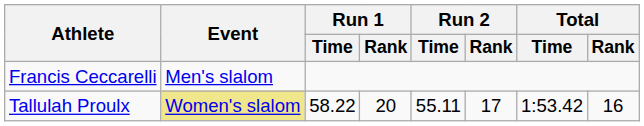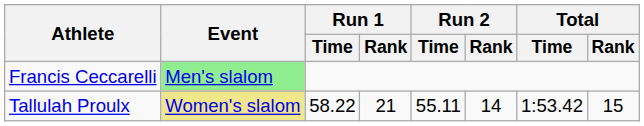 <table class="wikitable" style="font-size:90%">
 <tr>
 <th rowspan=2>Athlete</th>
 <th rowspan=2>Event</th>
 <th colspan=2>Run 1</th>
 <th colspan=2>Run 2</th>
 <th colspan=2>Total</th>
 </tr>
 <tr style="font-size:95%">
 <th>Time</th>
 <th>Rank</th>
 <th>Time</th>
 <th>Rank</th>
 <th>Time</th>
 <th>Rank</th>
 </tr>
 <tr align=center>
 <td align=left><a href='#'>Francis Ceccarelli</a></td>
-<td align=left><a href='#'>Men's slalom</a></td>
+<td align=left style="background: lightgreen;"><a href='#'>Men's slalom</a></td>
 <td colspan=6></td>
 </tr>
 <tr align=center>
 <td align=left><a href='#'>Tallulah Proulx</a></td>
 <td align=left style="background: khaki;"><a href='#'>Women's slalom</a></td>
 <td>58.22</td>
-<td>20</td>
+<td>21</td>
 <td>55.11</td>
-<td>17</td>
+<td>14</td>
 <td>1:53.42</td>
-<td>16</td>
+<td>15</td>
 </tr>
 </table>
